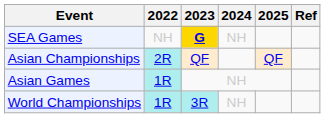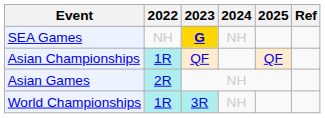 <table style='font-size: 90%; text-align:center;' class='wikitable'>
 <tr>
 <th>Event</th>
 <th>2022</th>
 <th>2023</th>
 <th>2024</th>
 <th>2025</th>
 <th>Ref</th>
 </tr>
 <tr>
 <td bgcolor="#ECF2FF"; align="left"><a href='#'>SEA Games</a></td>
 <td style=color:#ccc>NH</td>
 <td bgcolor=gold><a href='#'><strong>G</strong></a></td>
 <td style=color:#ccc>NH</td>
 <td></td>
 <td></td>
 </tr>
 <tr>
 <td bgcolor="#ECF2FF"; align="left"><a href='#'>Asian Championships</a></td>
-<td bgcolor=AFEEEE><a href='#'>2R</a></td>
+<td bgcolor=AFEEEE><a href='#'>1R</a></td>
 <td bgcolor=FFEBCD><a href='#'>QF</a></td>
 <td><a href='#'></a></td>
 <td bgcolor=FFEBCD><a href='#'>QF</a></td>
 <td></td>
 </tr>
 <tr>
 <td bgcolor="#ECF2FF"; align="left"><a href='#'>Asian Games</a></td>
-<td bgcolor=AFEEEE><a href='#'>1R</a></td>
+<td bgcolor=AFEEEE><a href='#'>2R</a></td>
 <td colspan="3" style=color:#ccc>NH</td>
 <td></td>
 </tr>
 <tr>
 <td bgcolor="#ECF2FF"; align="left"><a href='#'>World Championships</a></td>
 <td bgcolor=AFEEEE><a href='#'>1R</a></td>
 <td bgcolor=AFEEEE><a href='#'>3R</a></td>
 <td style=color:#ccc>NH</td>
 <td></td>
 <td></td>
 </tr>
 </table>
